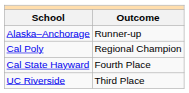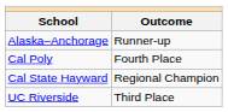 <table class="wikitable" style="float:left; margin-right:1em;">
 <tr>
 <th colspan="3" style="background:#ffdead;"></th>
 </tr>
 <tr>
 <th>School</th>
 <th>Outcome</th>
 </tr>
 <tr>
 <td><a href='#'>Alaska–Anchorage</a></td>
 <td>Runner-up</td>
 </tr>
 <tr>
 <td><a href='#'>Cal Poly</a></td>
-<td>Regional Champion</td>
+<td>Fourth Place</td>
 </tr>
 <tr>
 <td><a href='#'>Cal State Hayward</a></td>
-<td>Fourth Place</td>
+<td>Regional Champion</td>
 </tr>
 <tr>
 <td><a href='#'>UC Riverside</a></td>
 <td>Third Place</td>
 </tr>
 </table>
